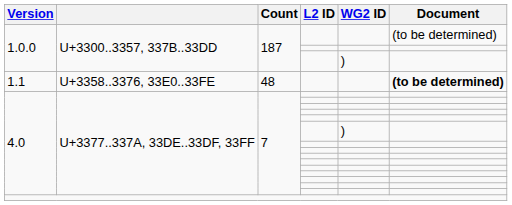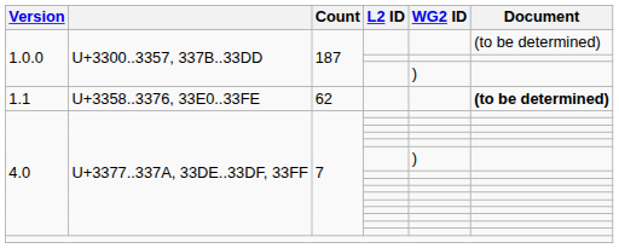 <table class="wikitable sticky-header">
 <tr>
 <th><a href='#'>Version</a></th>
 <th></th>
 <th>Count</th>
 <th><a href='#'>L2</a> ID</th>
 <th><a href='#'>WG2</a> ID</th>
 <th>Document</th>
 </tr>
 <tr>
 <td rowspan="3">1.0.0</td>
 <td rowspan="3">U+3300..3357, 337B..33DD</td>
 <td rowspan="3">187</td>
 <td></td>
 <td></td>
 <td>(to be determined)</td>
 </tr>
 <tr>
 <td></td>
 <td></td>
 <td></td>
 </tr>
 <tr>
 <td></td>
 <td> )</td>
 <td></td>
 </tr>
 <tr>
 <td>1.1</td>
 <td>U+3358..3376, 33E0..33FE</td>
-<td>48</td>
+<td>62</td>
 <td></td>
 <td></td>
 <td><strong>(to be determined)</strong></td>
 </tr>
 <tr>
 <td rowspan="15">4.0</td>
 <td rowspan="15">U+3377..337A, 33DE..33DF, 33FF</td>
 <td rowspan="15">7</td>
 <td></td>
 <td></td>
 <td></td>
 </tr>
 <tr>
 <td></td>
 <td></td>
 <td></td>
 </tr>
 <tr>
 <td></td>
 <td></td>
 <td></td>
 </tr>
 <tr>
 <td></td>
 <td></td>
 <td></td>
 </tr>
 <tr>
 <td></td>
 <td></td>
 <td></td>
 </tr>
 <tr>
 <td></td>
 <td> )</td>
 <td></td>
 </tr>
 <tr>
 <td></td>
 <td></td>
 <td></td>
 </tr>
 <tr>
 <td></td>
 <td></td>
 <td></td>
 </tr>
 <tr>
 <td></td>
 <td></td>
 <td></td>
 </tr>
 <tr>
 <td></td>
 <td></td>
 <td></td>
 </tr>
 <tr>
 <td></td>
 <td></td>
 <td></td>
 </tr>
 <tr>
 <td></td>
 <td></td>
 <td></td>
 </tr>
 <tr>
 <td></td>
 <td></td>
 <td></td>
 </tr>
 <tr>
 <td></td>
 <td></td>
 <td></td>
 </tr>
 <tr>
 <td></td>
 <td></td>
 <td></td>
 </tr>
 <tr class="sortbottom">
 <td colspan="6"></td>
 </tr>
 </table>
